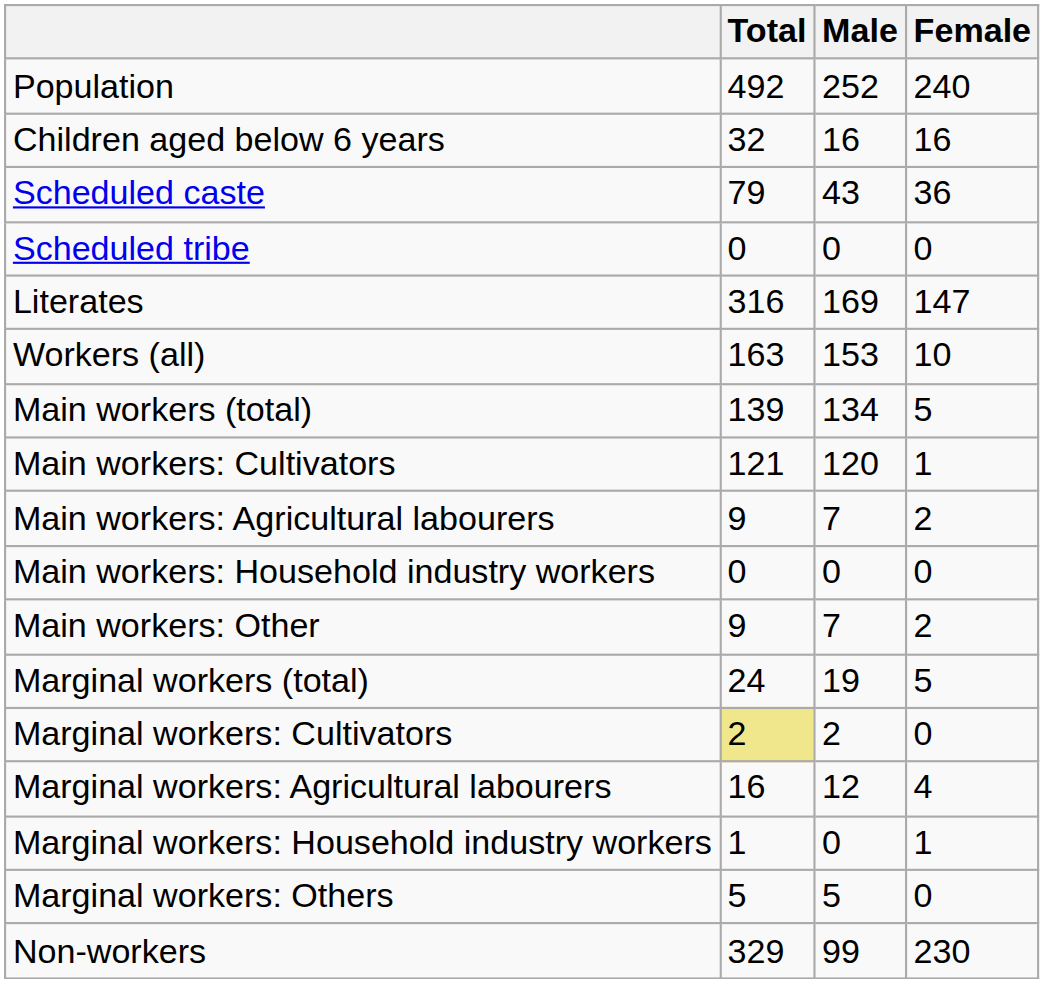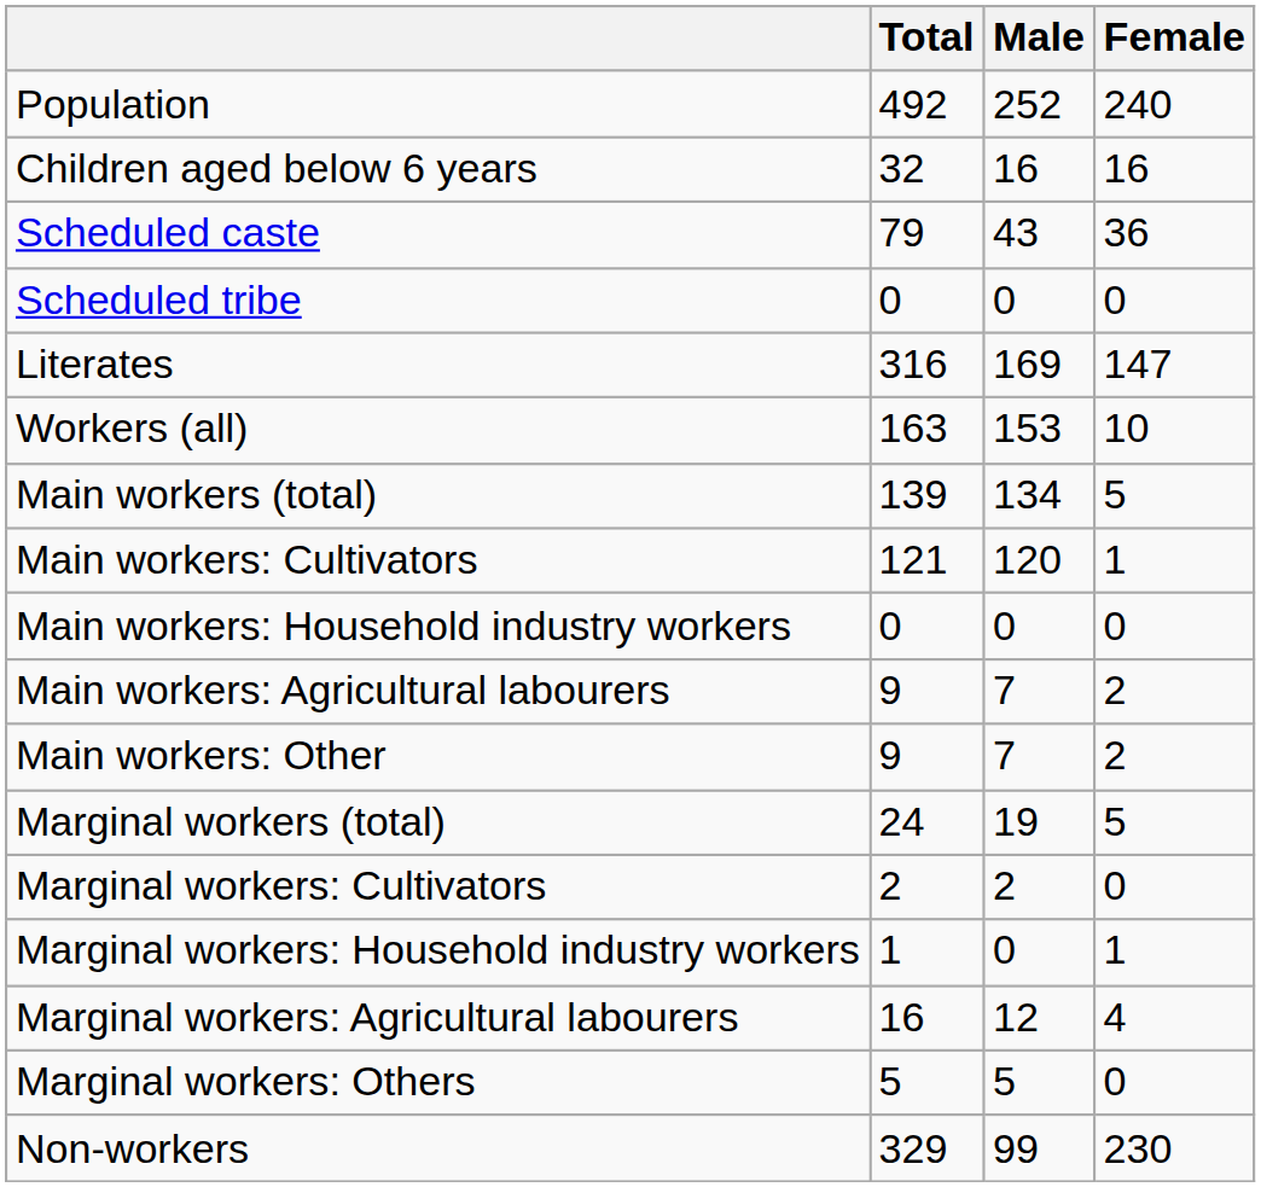 <table class="wikitable sortable">
 <tr>
 <th></th>
 <th>Total</th>
 <th>Male</th>
 <th>Female</th>
 </tr>
 <tr>
 <td>Population</td>
 <td>492</td>
 <td>252</td>
 <td>240</td>
 </tr>
 <tr>
 <td>Children aged below 6 years</td>
 <td>32</td>
 <td>16</td>
 <td>16</td>
 </tr>
 <tr>
 <td><a href='#'>Scheduled caste</a></td>
 <td>79</td>
 <td>43</td>
 <td>36</td>
 </tr>
 <tr>
 <td><a href='#'>Scheduled tribe</a></td>
 <td>0</td>
 <td>0</td>
 <td>0</td>
 </tr>
 <tr>
 <td>Literates</td>
 <td>316</td>
 <td>169</td>
 <td>147</td>
 </tr>
 <tr>
 <td>Workers (all)</td>
 <td>163</td>
 <td>153</td>
 <td>10</td>
 </tr>
 <tr>
 <td>Main workers (total)</td>
 <td>139</td>
 <td>134</td>
 <td>5</td>
 </tr>
 <tr>
 <td>Main workers: Cultivators</td>
 <td>121</td>
 <td>120</td>
 <td>1</td>
 </tr>
 <tr>
+<td>Main workers: Household industry workers</td>
+<td>0</td>
+<td>0</td>
+<td>0</td>
+</tr>
+<tr>
 <td>Main workers: Agricultural labourers</td>
 <td>9</td>
 <td>7</td>
 <td>2</td>
-</tr>
-<tr>
-<td>Main workers: Household industry workers</td>
-<td>0</td>
-<td>0</td>
-<td>0</td>
 </tr>
 <tr>
 <td>Main workers: Other</td>
 <td>9</td>
 <td>7</td>
 <td>2</td>
 </tr>
 <tr>
 <td>Marginal workers (total)</td>
 <td>24</td>
 <td>19</td>
 <td>5</td>
 </tr>
 <tr>
 <td>Marginal workers: Cultivators</td>
-<td style="background: khaki;">2</td>
+<td>2</td>
 <td>2</td>
 <td>0</td>
+</tr>
+<tr>
+<td>Marginal workers: Household industry workers</td>
+<td>1</td>
+<td>0</td>
+<td>1</td>
 </tr>
 <tr>
 <td>Marginal workers: Agricultural labourers</td>
 <td>16</td>
 <td>12</td>
 <td>4</td>
-</tr>
-<tr>
-<td>Marginal workers: Household industry workers</td>
-<td>1</td>
-<td>0</td>
-<td>1</td>
 </tr>
 <tr>
 <td>Marginal workers: Others</td>
 <td>5</td>
 <td>5</td>
 <td>0</td>
 </tr>
 <tr>
 <td>Non-workers</td>
 <td>329</td>
 <td>99</td>
 <td>230</td>
 </tr>
 </table>
